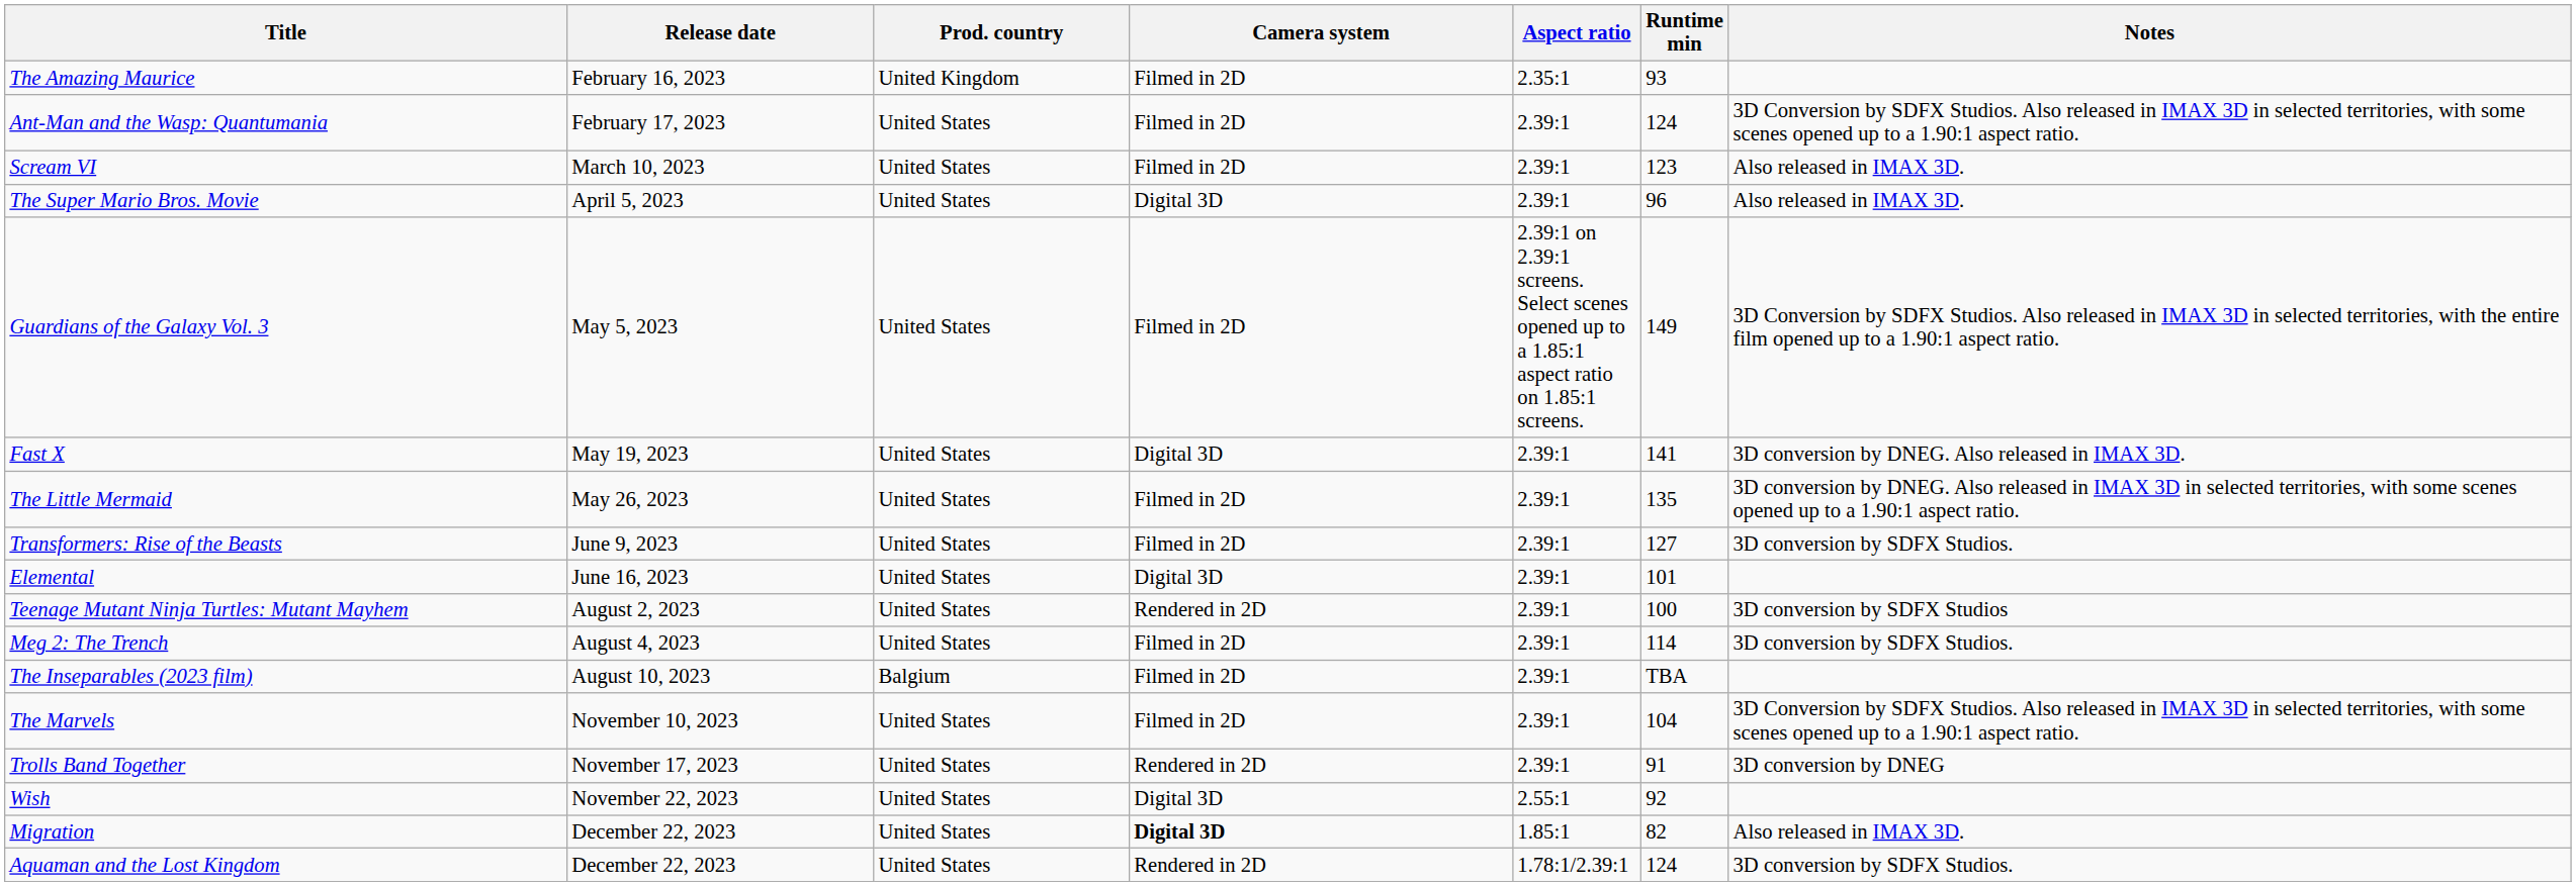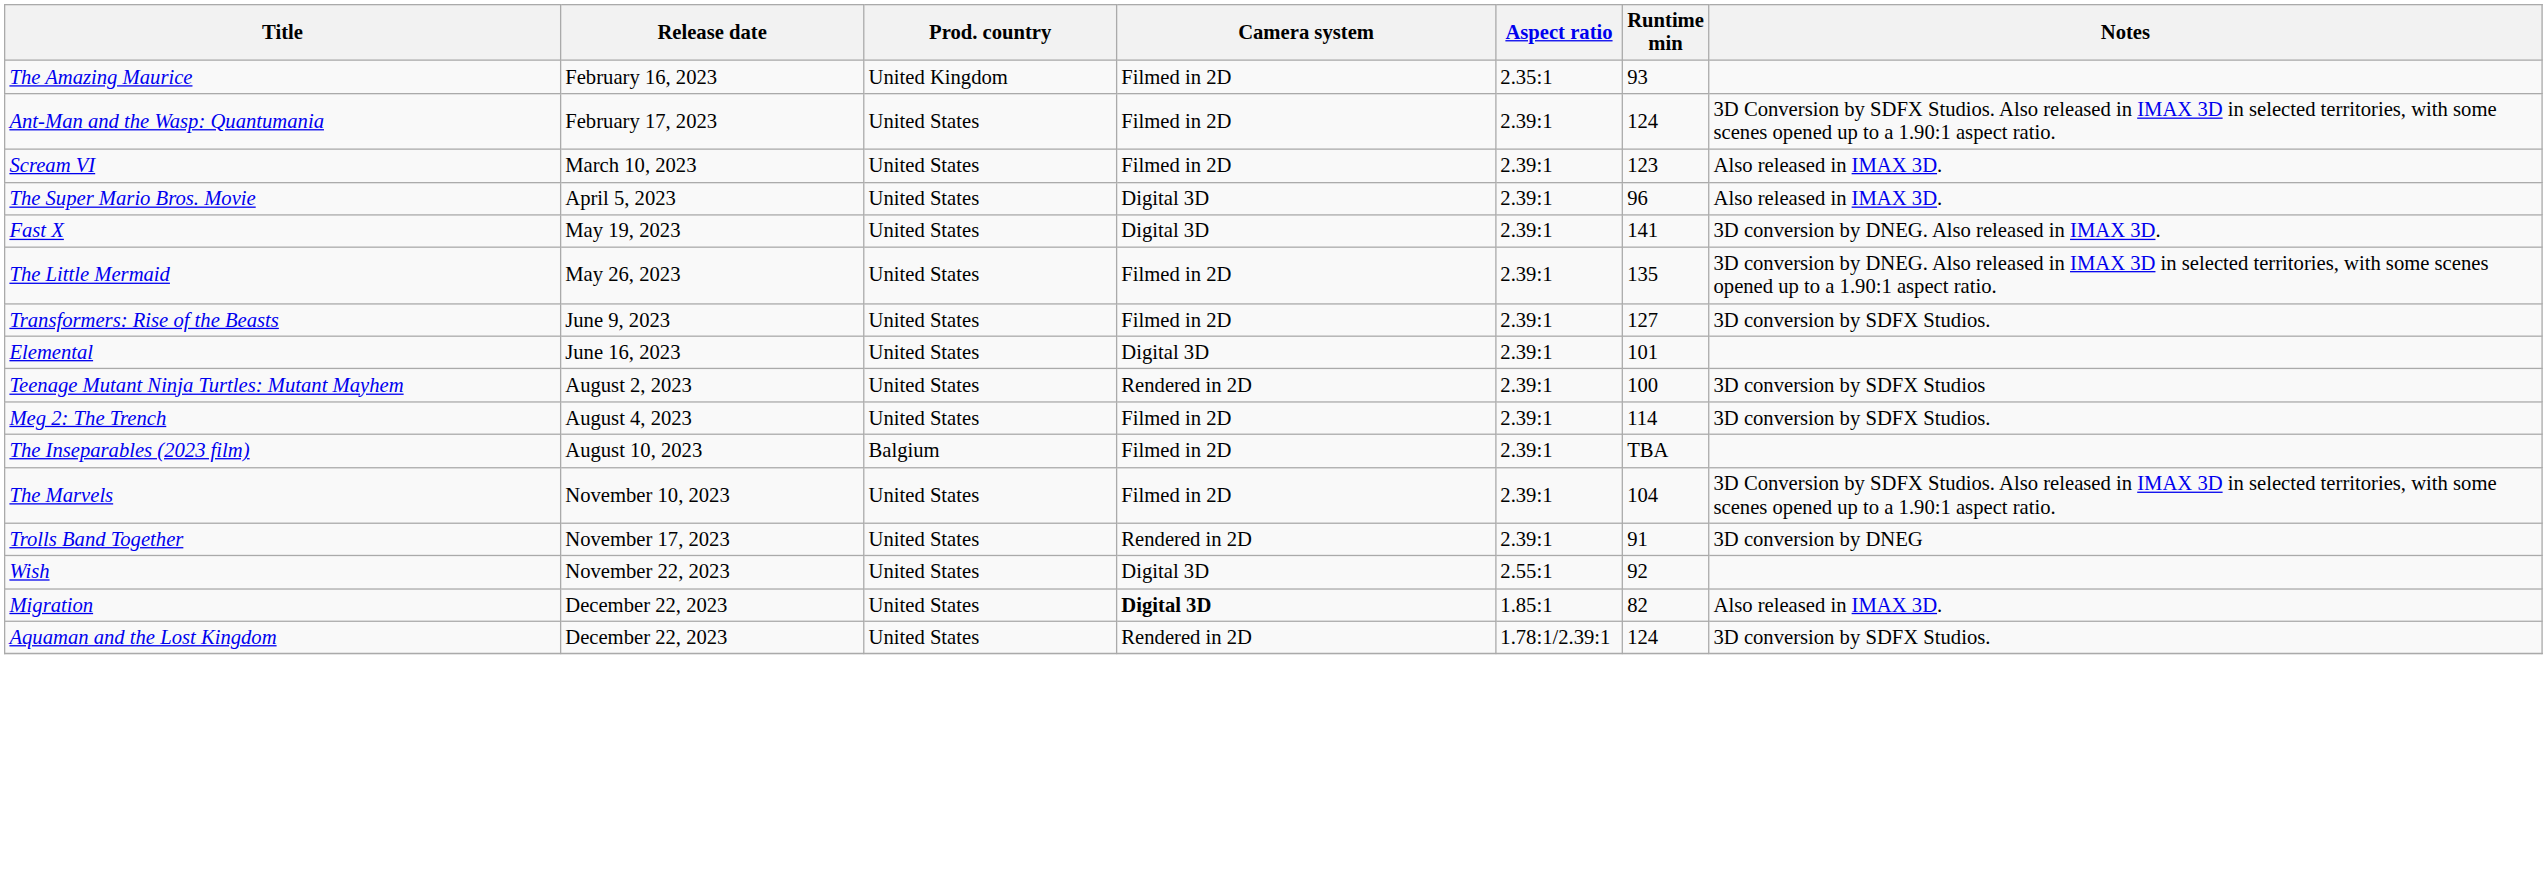 <table class="wikitable sortable">
 <tr>
 <th width="22%">Title</th>
 <th width="12%">Release date</th>
 <th width="10%">Prod. country</th>
 <th width="15%">Camera system</th>
 <th width="5%"><a href='#'>Aspect ratio</a></th>
 <th width="3%">Runtime min</th>
 <th class="unsortable" width="33%">Notes</th>
 </tr>
 <tr>
 <td><em><a href='#'>The Amazing Maurice</a></em></td>
 <td>February 16, 2023</td>
 <td>United Kingdom</td>
 <td>Filmed in 2D</td>
 <td>2.35:1</td>
 <td>93</td>
 <td></td>
 </tr>
 <tr>
 <td><em><a href='#'>Ant-Man and the Wasp: Quantumania</a></em></td>
 <td>February 17, 2023</td>
 <td>United States</td>
 <td>Filmed in 2D</td>
 <td>2.39:1</td>
 <td>124</td>
 <td>3D Conversion by SDFX Studios. Also released in <a href='#'>IMAX 3D</a> in selected territories, with some scenes opened up to a 1.90:1 aspect ratio.</td>
 </tr>
 <tr>
 <td><em><a href='#'>Scream VI</a></em></td>
 <td>March 10, 2023</td>
 <td>United States</td>
 <td>Filmed in 2D</td>
 <td>2.39:1</td>
 <td>123</td>
 <td>Also released in <a href='#'>IMAX 3D</a>.</td>
 </tr>
 <tr>
 <td><em><a href='#'>The Super Mario Bros. Movie</a></em></td>
 <td>April 5, 2023</td>
 <td>United States</td>
 <td>Digital 3D</td>
 <td>2.39:1</td>
 <td>96</td>
 <td>Also released in <a href='#'>IMAX 3D</a>.</td>
-</tr>
-<tr>
-<td><em><a href='#'>Guardians of the Galaxy Vol. 3</a></em></td>
-<td>May 5, 2023</td>
-<td>United States</td>
-<td>Filmed in 2D</td>
-<td>2.39:1 on 2.39:1 screens. Select scenes opened up to a 1.85:1 aspect ratio on 1.85:1 screens.</td>
-<td>149</td>
-<td>3D Conversion by SDFX Studios. Also released in <a href='#'>IMAX 3D</a> in selected territories, with the entire film opened up to a 1.90:1 aspect ratio.</td>
 </tr>
 <tr>
 <td><em><a href='#'>Fast X</a></em></td>
 <td>May 19, 2023</td>
 <td>United States</td>
 <td>Digital 3D</td>
 <td>2.39:1</td>
 <td>141</td>
 <td>3D conversion by DNEG. Also released in <a href='#'>IMAX 3D</a>.</td>
 </tr>
 <tr>
 <td><a href='#'><em>The Little Mermaid</em></a><em></em></td>
 <td>May 26, 2023</td>
 <td>United States</td>
 <td>Filmed in 2D</td>
 <td>2.39:1</td>
 <td>135</td>
 <td>3D conversion by DNEG. Also released in <a href='#'>IMAX 3D</a> in selected territories, with some scenes opened up to a 1.90:1 aspect ratio.</td>
 </tr>
 <tr>
 <td><em><a href='#'>Transformers: Rise of the Beasts</a></em></td>
 <td>June 9, 2023</td>
 <td>United States</td>
 <td>Filmed in 2D</td>
 <td>2.39:1</td>
 <td>127</td>
 <td>3D conversion by SDFX Studios.</td>
 </tr>
 <tr>
 <td><em><a href='#'>Elemental</a></em></td>
 <td>June 16, 2023</td>
 <td>United States</td>
 <td>Digital 3D</td>
 <td>2.39:1</td>
 <td>101</td>
 <td></td>
 </tr>
 <tr>
 <td><em><a href='#'>Teenage Mutant Ninja Turtles: Mutant Mayhem</a></em></td>
 <td>August 2, 2023</td>
 <td>United States</td>
 <td>Rendered in 2D</td>
 <td>2.39:1</td>
 <td>100</td>
 <td>3D conversion by SDFX Studios</td>
 </tr>
 <tr>
 <td><em><a href='#'>Meg 2: The Trench</a></em></td>
 <td>August 4, 2023</td>
 <td>United States</td>
 <td>Filmed in 2D</td>
 <td>2.39:1</td>
 <td>114</td>
 <td>3D conversion by SDFX Studios.</td>
 </tr>
 <tr>
 <td><em><a href='#'>The Inseparables (2023 film)</a></em></td>
 <td>August 10, 2023</td>
 <td>Balgium</td>
 <td>Filmed in 2D</td>
 <td>2.39:1</td>
 <td>TBA</td>
 <td></td>
 </tr>
 <tr>
 <td><em><a href='#'>The Marvels</a></em></td>
 <td>November 10, 2023</td>
 <td>United States</td>
 <td>Filmed in 2D</td>
 <td>2.39:1</td>
 <td>104</td>
 <td>3D Conversion by SDFX Studios. Also released in <a href='#'>IMAX 3D</a> in selected territories, with some scenes opened up to a 1.90:1 aspect ratio.</td>
 </tr>
 <tr>
 <td><em><a href='#'>Trolls Band Together</a></em></td>
 <td>November 17, 2023</td>
 <td>United States</td>
 <td>Rendered in 2D</td>
 <td>2.39:1</td>
 <td>91</td>
 <td>3D conversion by DNEG</td>
 </tr>
 <tr>
 <td><em><a href='#'>Wish</a></em></td>
 <td>November 22, 2023</td>
 <td>United States</td>
 <td>Digital 3D</td>
 <td>2.55:1</td>
 <td>92</td>
 <td></td>
 </tr>
 <tr>
 <td><em><a href='#'>Migration</a></em></td>
 <td>December 22, 2023</td>
 <td>United States</td>
 <td><strong>Digital 3D</strong></td>
 <td>1.85:1</td>
 <td>82</td>
 <td>Also released in <a href='#'>IMAX 3D</a>.</td>
 </tr>
 <tr>
 <td><em><a href='#'>Aquaman and the Lost Kingdom</a></em></td>
 <td>December 22, 2023</td>
 <td>United States</td>
 <td>Rendered in 2D</td>
 <td>1.78:1/2.39:1</td>
 <td>124</td>
 <td>3D conversion by SDFX Studios.</td>
 </tr>
 <tr>
 </tr>
 </table>
